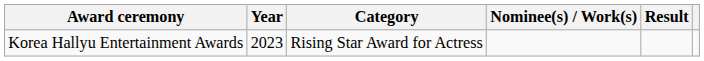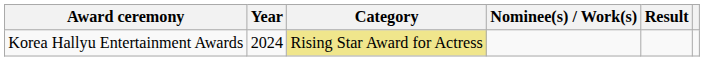 <table class="wikitable plainrowheaders sortable">
 <tr>
 <th scope="col">Award ceremony</th>
 <th scope="col">Year</th>
 <th scope="col">Category</th>
 <th scope="col">Nominee(s) / Work(s)</th>
 <th scope="col">Result</th>
 <th class="unsortable"></th>
 </tr>
 <tr>
 <td>Korea Hallyu Entertainment Awards</td>
-<td>2023</td>
-<td>Rising Star Award for Actress</td>
+<td>2024</td>
+<td style="background: khaki;">Rising Star Award for Actress</td>
 <td></td>
 <td></td>
 <td style="text-align:center"></td>
 </tr>
 </table>
